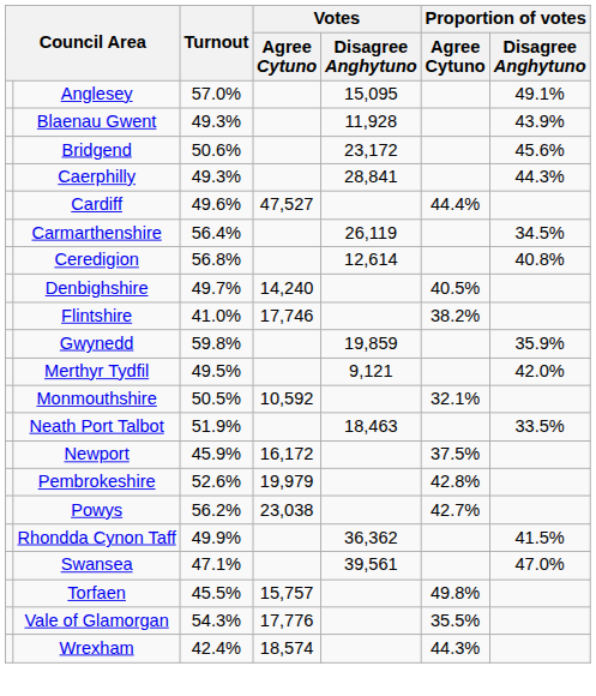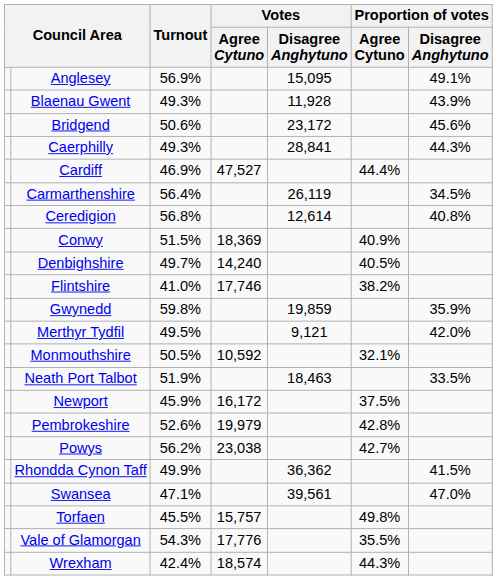 <table class="wikitable sortable" style="text-align:center;">
 <tr>
 <th colspan="2" rowspan="2">Council Area</th>
 <th rowspan=2>Turnout</th>
 <th colspan=2>Votes</th>
 <th colspan=2>Proportion of votes</th>
 </tr>
 <tr>
 <th>Agree<br><em>Cytuno</em></th>
 <th>Disagree<br><em>Anghytuno</em></th>
 <th>Agree<br>Cytuno</th>
 <th>Disagree<br><em>Anghytuno</em></th>
 </tr>
 <tr>
 <td></td>
 <td><a href='#'>Anglesey</a></td>
-<td>57.0%</td>
+<td>56.9%</td>
 <td></td>
 <td>15,095</td>
 <td></td>
 <td>49.1%</td>
 </tr>
 <tr>
 <td></td>
 <td><a href='#'>Blaenau Gwent</a></td>
 <td>49.3%</td>
 <td></td>
 <td>11,928</td>
 <td></td>
 <td>43.9%</td>
 </tr>
 <tr>
 <td></td>
 <td><a href='#'>Bridgend</a></td>
 <td>50.6%</td>
 <td></td>
 <td>23,172</td>
 <td></td>
 <td>45.6%</td>
 </tr>
 <tr>
 <td></td>
 <td><a href='#'>Caerphilly</a></td>
 <td>49.3%</td>
 <td></td>
 <td>28,841</td>
 <td></td>
 <td>44.3%</td>
 </tr>
 <tr>
 <td></td>
 <td><a href='#'>Cardiff</a></td>
-<td>49.6%</td>
+<td>46.9%</td>
 <td>47,527</td>
 <td></td>
 <td>44.4%</td>
 <td></td>
 </tr>
 <tr>
 <td></td>
 <td><a href='#'>Carmarthenshire</a></td>
 <td>56.4%</td>
 <td></td>
 <td>26,119</td>
 <td></td>
 <td>34.5%</td>
 </tr>
 <tr>
 <td></td>
 <td><a href='#'>Ceredigion</a></td>
 <td>56.8%</td>
 <td></td>
 <td>12,614</td>
 <td></td>
 <td>40.8%</td>
+</tr>
+<tr>
+<td></td>
+<td><a href='#'>Conwy</a></td>
+<td>51.5%</td>
+<td>18,369</td>
+<td></td>
+<td>40.9%</td>
+<td></td>
 </tr>
 <tr>
 <td></td>
 <td><a href='#'>Denbighshire</a></td>
 <td>49.7%</td>
 <td>14,240</td>
 <td></td>
 <td>40.5%</td>
 <td></td>
 </tr>
 <tr>
 <td></td>
 <td><a href='#'>Flintshire</a></td>
 <td>41.0%</td>
 <td>17,746</td>
 <td></td>
 <td>38.2%</td>
 <td></td>
 </tr>
 <tr>
 <td></td>
 <td><a href='#'>Gwynedd</a></td>
 <td>59.8%</td>
 <td></td>
 <td>19,859</td>
 <td></td>
 <td>35.9%</td>
 </tr>
 <tr>
 <td></td>
 <td><a href='#'>Merthyr Tydfil</a></td>
 <td>49.5%</td>
 <td></td>
 <td>9,121</td>
 <td></td>
 <td>42.0%</td>
 </tr>
 <tr>
 <td></td>
 <td><a href='#'>Monmouthshire</a></td>
 <td>50.5%</td>
 <td>10,592</td>
 <td></td>
 <td>32.1%</td>
 <td></td>
 </tr>
 <tr>
 <td></td>
 <td><a href='#'>Neath Port Talbot</a></td>
 <td>51.9%</td>
 <td></td>
 <td>18,463</td>
 <td></td>
 <td>33.5%</td>
 </tr>
 <tr>
 <td></td>
 <td><a href='#'>Newport</a></td>
 <td>45.9%</td>
 <td>16,172</td>
 <td></td>
 <td>37.5%</td>
 <td></td>
 </tr>
 <tr>
 <td></td>
 <td><a href='#'>Pembrokeshire</a></td>
 <td>52.6%</td>
 <td>19,979</td>
 <td></td>
 <td>42.8%</td>
 <td></td>
 </tr>
 <tr>
 <td></td>
 <td><a href='#'>Powys</a></td>
 <td>56.2%</td>
 <td>23,038</td>
 <td></td>
 <td>42.7%</td>
 <td></td>
 </tr>
 <tr>
 <td></td>
 <td><a href='#'>Rhondda Cynon Taff</a></td>
 <td>49.9%</td>
 <td></td>
 <td>36,362</td>
 <td></td>
 <td>41.5%</td>
 </tr>
 <tr>
 <td></td>
 <td><a href='#'>Swansea</a></td>
 <td>47.1%</td>
 <td></td>
 <td>39,561</td>
 <td></td>
 <td>47.0%</td>
 </tr>
 <tr>
 <td></td>
 <td><a href='#'>Torfaen</a></td>
 <td>45.5%</td>
 <td>15,757</td>
 <td></td>
 <td>49.8%</td>
 <td></td>
 </tr>
 <tr>
 <td></td>
 <td><a href='#'>Vale of Glamorgan</a></td>
 <td>54.3%</td>
 <td>17,776</td>
 <td></td>
 <td>35.5%</td>
 <td></td>
 </tr>
 <tr>
 <td></td>
 <td><a href='#'>Wrexham</a></td>
 <td>42.4%</td>
 <td>18,574</td>
 <td></td>
 <td>44.3%</td>
 <td></td>
 </tr>
 </table>
